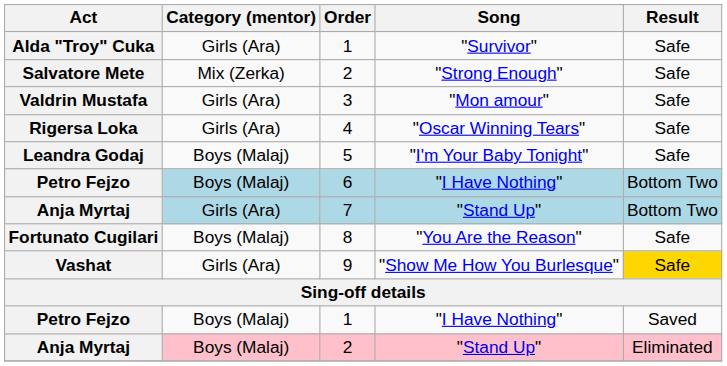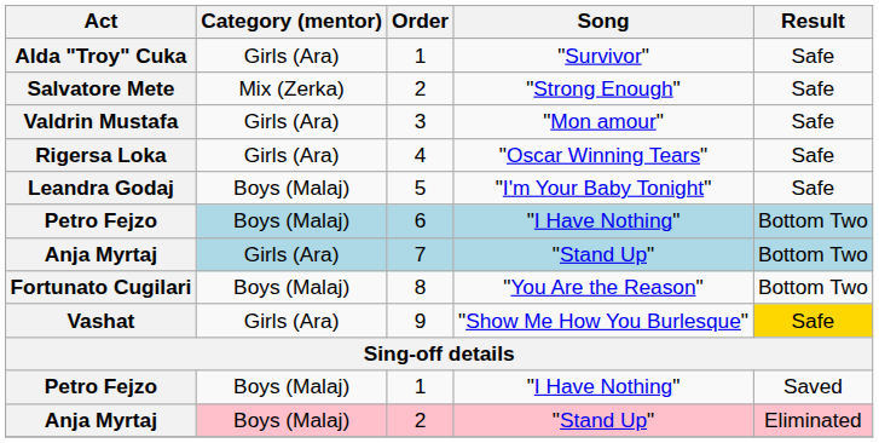 <table class="wikitable plainrowheaders" style="text-align:center;">
 <tr>
 <th scope="col">Act</th>
 <th scope="col">Category (mentor)</th>
 <th scope="col">Order</th>
 <th scope="col">Song</th>
 <th scope="col">Result</th>
 </tr>
 <tr>
 <th scope="row">Alda "Troy" Cuka</th>
 <td>Girls (Ara)</td>
 <td>1</td>
 <td>"<a href='#'>Survivor</a>"</td>
 <td>Safe</td>
 </tr>
 <tr>
 <th scope="row">Salvatore Mete</th>
 <td>Mix (Zerka)</td>
 <td>2</td>
 <td>"<a href='#'>Strong Enough</a>"</td>
 <td>Safe</td>
 </tr>
 <tr>
 <th scope="row">Valdrin Mustafa</th>
 <td>Girls (Ara)</td>
 <td>3</td>
 <td>"<a href='#'>Mon amour</a>"</td>
 <td>Safe</td>
 </tr>
 <tr>
 <th scope="row">Rigersa Loka</th>
 <td>Girls (Ara)</td>
 <td>4</td>
 <td>"<a href='#'>Oscar Winning Tears</a>"</td>
 <td>Safe</td>
 </tr>
 <tr>
 <th scope="row">Leandra Godaj</th>
 <td>Boys (Malaj)</td>
 <td>5</td>
 <td>"<a href='#'>I'm Your Baby Tonight</a>"</td>
 <td>Safe</td>
 </tr>
 <tr style="background:lightblue;">
 <th scope="row">Petro Fejzo</th>
 <td>Boys (Malaj)</td>
 <td>6</td>
 <td>"<a href='#'>I Have Nothing</a>"</td>
 <td>Bottom Two</td>
 </tr>
 <tr style="background:lightblue;">
 <th scope="row">Anja Myrtaj</th>
 <td>Girls (Ara)</td>
 <td>7</td>
 <td>"<a href='#'>Stand Up</a>"</td>
 <td>Bottom Two</td>
 </tr>
 <tr>
 <th scope="row">Fortunato Cugilari</th>
 <td>Boys (Malaj)</td>
 <td>8</td>
 <td>"<a href='#'>You Are the Reason</a>"</td>
-<td>Safe</td>
+<td>Bottom Two</td>
 </tr>
 <tr>
 <th scope="row">Vashat</th>
 <td>Girls (Ara)</td>
 <td>9</td>
 <td>"<a href='#'>Show Me How You Burlesque</a>"</td>
 <td style="background: gold;">Safe</td>
 </tr>
 <tr>
 <th colspan="5">Sing-off details</th>
 </tr>
 <tr>
 <th scope="row">Petro Fejzo</th>
 <td>Boys (Malaj)</td>
 <td>1</td>
 <td>"<a href='#'>I Have Nothing</a>"</td>
 <td>Saved</td>
 </tr>
 <tr style="background:pink;">
 <th scope="row">Anja Myrtaj</th>
 <td>Boys (Malaj)</td>
 <td>2</td>
 <td>"<a href='#'>Stand Up</a>"</td>
 <td>Eliminated</td>
 </tr>
 <tr>
 </tr>
 </table>
